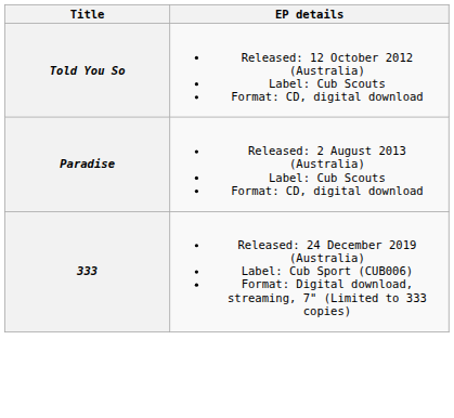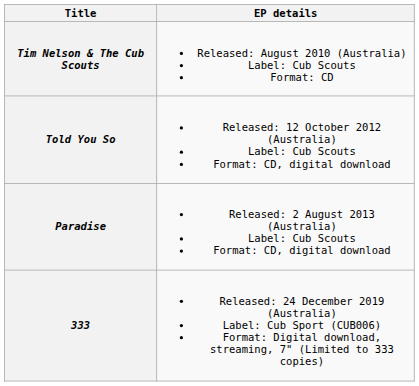 <table class="wikitable plainrowheaders" style="text-align:center;">
 <tr>
 <th scope="col" style="width:14em;">Title</th>
 <th scope="col" style="width:24em;">EP details</th>
+</tr>
+<tr>
+<th scope="row"><em>Tim Nelson & The Cub Scouts</em></th>
+<td><br><ul><li>Released: August 2010 <span>(Australia)</span></li><li>Label: Cub Scouts</li><li>Format: CD</li></ul></td>
 </tr>
 <tr>
 <th scope="row"><em>Told You So</em></th>
 <td><br><ul><li>Released: 12 October 2012 <span>(Australia)</span></li><li>Label: Cub Scouts</li><li>Format: CD, digital download</li></ul></td>
 </tr>
 <tr>
 <th scope="row"><em>Paradise</em></th>
 <td><br><ul><li>Released: 2 August 2013 <span>(Australia)</span></li><li>Label: Cub Scouts</li><li>Format: CD, digital download</li></ul></td>
 </tr>
 <tr>
 <th scope="row"><em>333</em></th>
 <td><br><ul><li>Released: 24 December 2019 <span>(Australia)</span></li><li>Label: Cub Sport (CUB006)</li><li>Format: Digital download, streaming, 7" (Limited to 333 copies)</li></ul></td>
 </tr>
 </table>
